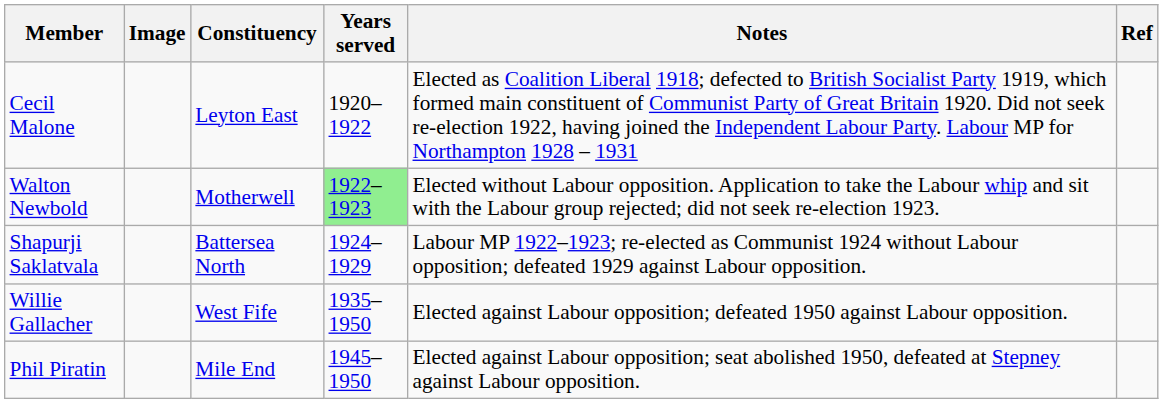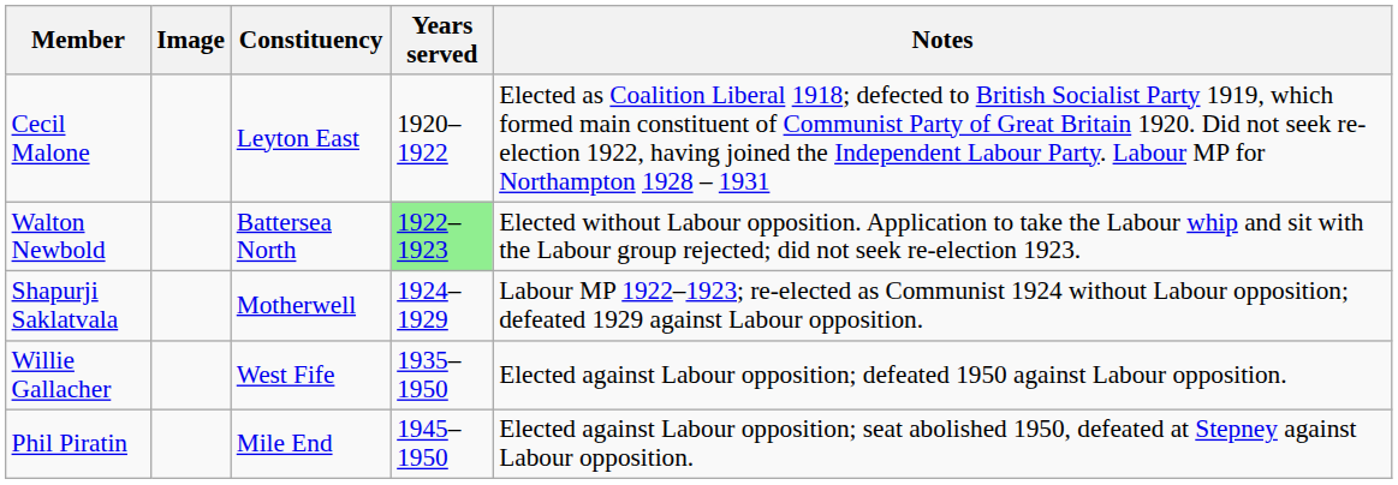 <table class="wikitable">
 <tr>
 <th>Member</th>
 <th>Image</th>
 <th>Constituency</th>
 <th>Years served</th>
 <th>Notes</th>
-<th>Ref</th>
 </tr>
 <tr>
 <td><a href='#'>Cecil Malone</a></td>
 <td></td>
 <td><a href='#'>Leyton East</a></td>
 <td>1920–<a href='#'>1922</a></td>
 <td>Elected as <a href='#'>Coalition Liberal</a> <a href='#'>1918</a>; defected to <a href='#'>British Socialist Party</a> 1919, which formed main constituent of <a href='#'>Communist Party of Great Britain</a> 1920. Did not seek re-election 1922, having joined the <a href='#'>Independent Labour Party</a>. <a href='#'>Labour</a> MP for <a href='#'>Northampton</a> <a href='#'>1928</a> – <a href='#'>1931</a></td>
-<td></td>
 </tr>
 <tr>
 <td><a href='#'>Walton Newbold</a></td>
 <td></td>
-<td><a href='#'>Motherwell</a></td>
+<td><a href='#'>Battersea North</a></td>
 <td style="background: lightgreen;"><a href='#'>1922</a>–<a href='#'>1923</a></td>
 <td>Elected without Labour opposition. Application to take the Labour <a href='#'>whip</a> and sit with the Labour group rejected; did not seek re-election 1923.</td>
-<td></td>
 </tr>
 <tr>
 <td><a href='#'>Shapurji Saklatvala</a></td>
 <td></td>
-<td><a href='#'>Battersea North</a></td>
+<td><a href='#'>Motherwell</a></td>
 <td><a href='#'>1924</a>–<a href='#'>1929</a></td>
 <td>Labour MP <a href='#'>1922</a>–<a href='#'>1923</a>; re-elected as Communist 1924 without Labour opposition; defeated 1929 against Labour opposition.</td>
-<td></td>
 </tr>
 <tr>
 <td><a href='#'>Willie Gallacher</a></td>
 <td></td>
 <td><a href='#'>West Fife</a></td>
 <td><a href='#'>1935</a>–<a href='#'>1950</a></td>
 <td>Elected against Labour opposition; defeated 1950 against Labour opposition.</td>
-<td></td>
 </tr>
 <tr>
 <td><a href='#'>Phil Piratin</a></td>
 <td></td>
 <td><a href='#'>Mile End</a></td>
 <td><a href='#'>1945</a>–<a href='#'>1950</a></td>
 <td>Elected against Labour opposition; seat abolished 1950, defeated at <a href='#'>Stepney</a> against Labour opposition.</td>
-<td></td>
 </tr>
 </table>
